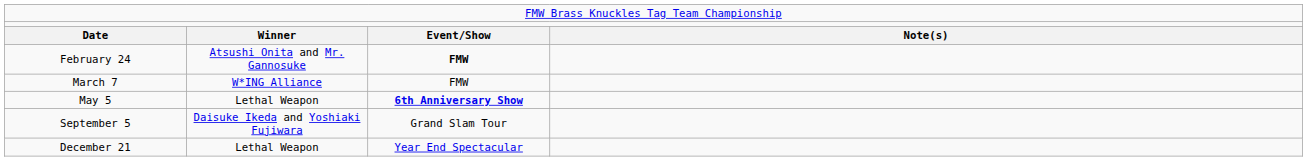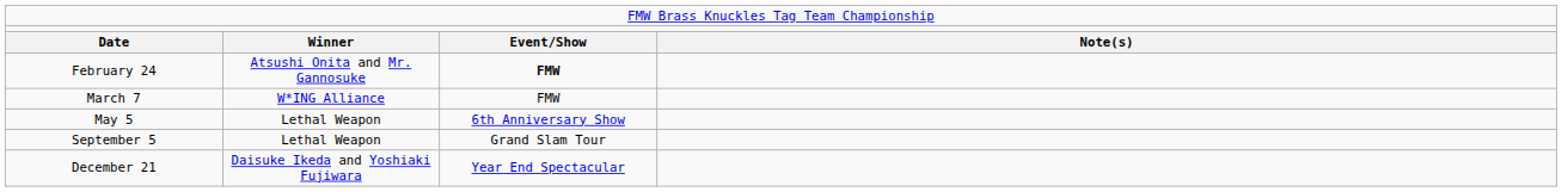 <table class="wikitable" style="text-align:center; width:100%;">
 <tr>
 <td colspan="5"><a href='#'>FMW Brass Knuckles Tag Team Championship</a></td>
 </tr>
 <tr>
 <td colspan="5"><strong></strong></td>
 </tr>
 <tr>
 <th width="14%">Date</th>
 <th width="14%">Winner</th>
 <th width="14%">Event/Show</th>
 <th width="58%">Note(s)</th>
 </tr>
 <tr>
 <td>February 24</td>
 <td><a href='#'>Atsushi Onita</a> and <a href='#'>Mr. Gannosuke</a></td>
 <td><strong>FMW</strong></td>
 <td align="left"></td>
 </tr>
 <tr>
 <td>March 7</td>
 <td><a href='#'>W*ING Alliance</a><br></td>
 <td>FMW</td>
 <td align="left"></td>
 </tr>
 <tr>
 <td>May 5</td>
 <td>Lethal Weapon<br></td>
-<td><strong><a href='#'>6th Anniversary Show</a></strong></td>
+<td><a href='#'>6th Anniversary Show</a></td>
 <td align="left"></td>
 </tr>
 <tr>
 <td>September 5</td>
-<td><a href='#'>Daisuke Ikeda</a> and <a href='#'>Yoshiaki Fujiwara</a></td>
+<td>Lethal Weapon<br></td>
 <td>Grand Slam Tour</td>
 <td align="left"></td>
 </tr>
 <tr>
 <td>December 21</td>
-<td>Lethal Weapon<br></td>
+<td><a href='#'>Daisuke Ikeda</a> and <a href='#'>Yoshiaki Fujiwara</a></td>
 <td><a href='#'>Year End Spectacular</a></td>
 <td align="left"></td>
 </tr>
 </table>
